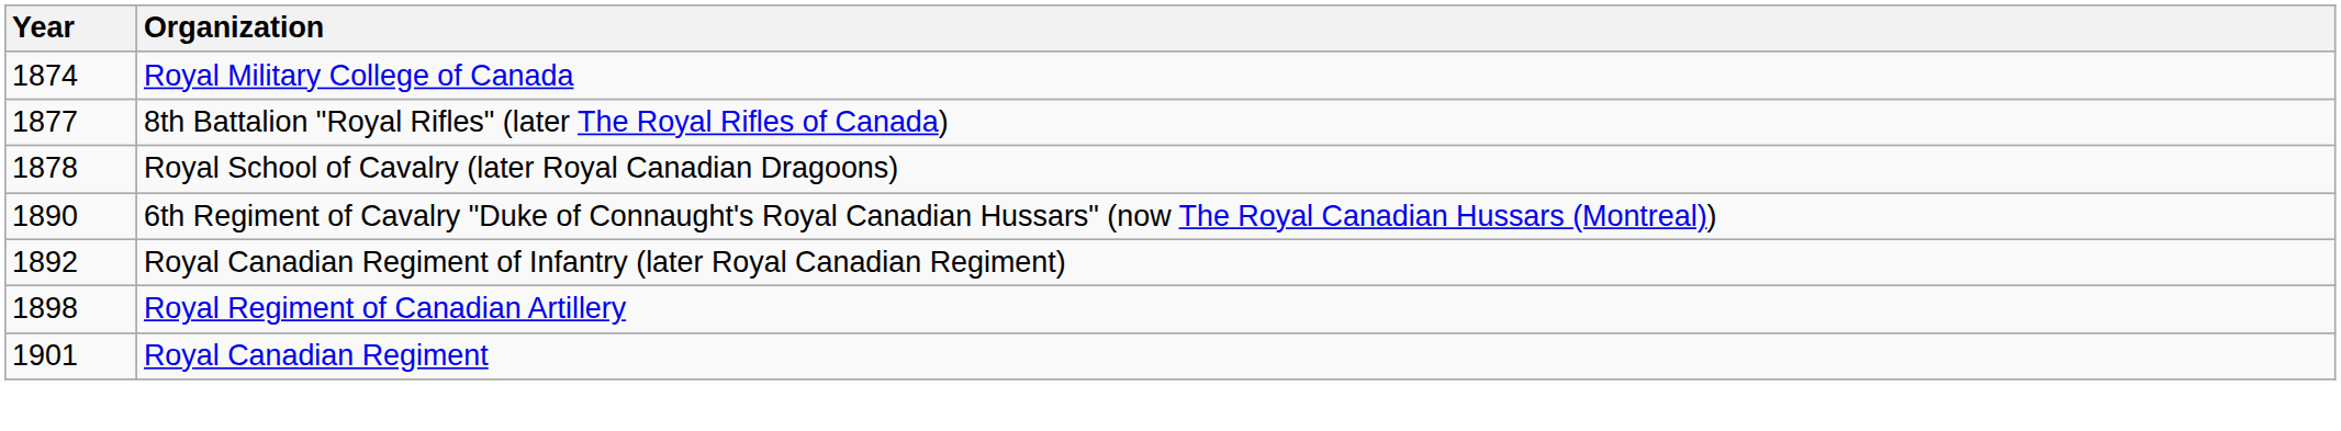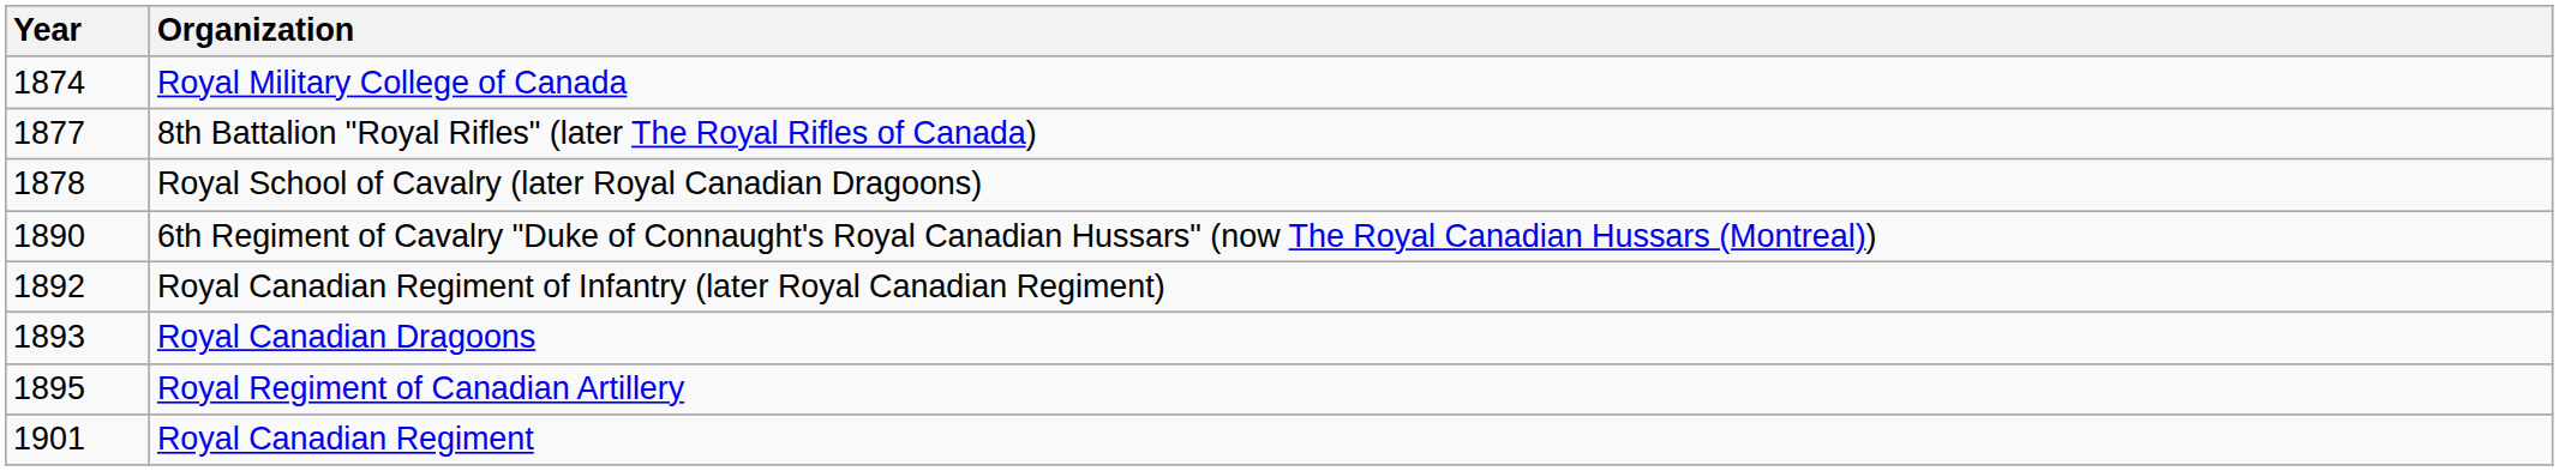 <table class="wikitable" style="width:100%">
 <tr>
 <th style="width:4em;text-align:left">Year</th>
 <th style="text-align:left">Organization</th>
 </tr>
 <tr>
 <td>1874</td>
 <td><a href='#'>Royal Military College of Canada</a></td>
 </tr>
 <tr>
 <td>1877</td>
 <td>8th Battalion "Royal Rifles" (later <a href='#'>The Royal Rifles of Canada</a>)</td>
 </tr>
 <tr>
 <td>1878</td>
 <td>Royal School of Cavalry (later Royal Canadian Dragoons)</td>
 </tr>
 <tr>
 <td>1890</td>
 <td>6th Regiment of Cavalry "Duke of Connaught's Royal Canadian Hussars" (now <a href='#'>The Royal Canadian Hussars (Montreal)</a>)</td>
 </tr>
 <tr>
 <td>1892</td>
 <td>Royal Canadian Regiment of Infantry (later Royal Canadian Regiment)</td>
 </tr>
 <tr>
-<td>1898</td>
+<td>1893</td>
+<td><a href='#'>Royal Canadian Dragoons</a></td>
+</tr>
+<tr>
+<td>1895</td>
 <td><a href='#'>Royal Regiment of Canadian Artillery</a></td>
 </tr>
 <tr>
 <td>1901</td>
 <td><a href='#'>Royal Canadian Regiment</a></td>
 </tr>
 </table>
